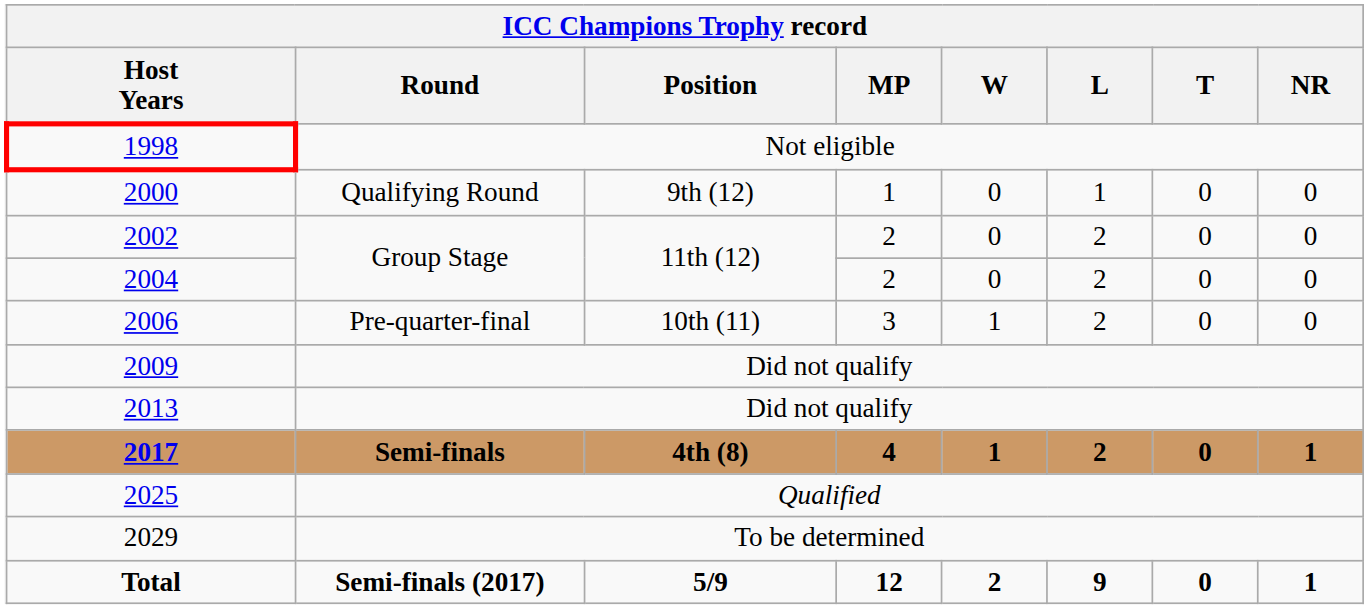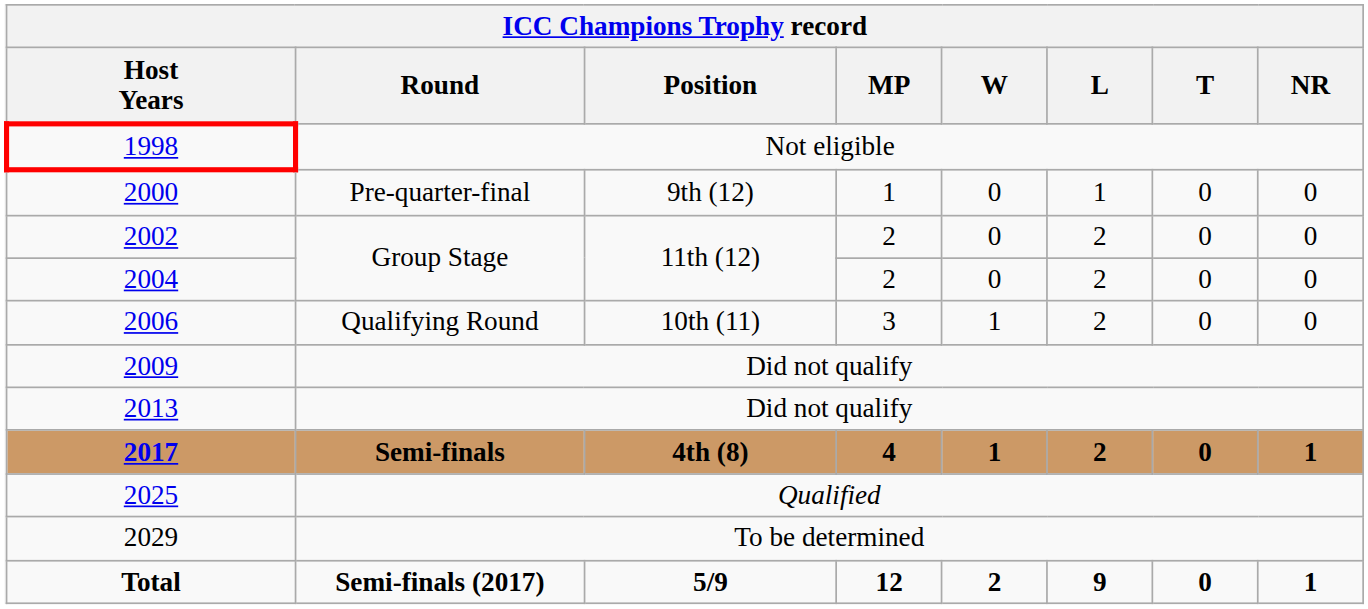 <table class="wikitable" style="text-align: center; width:800px">
 <tr>
 <th colspan="8"><a href='#'>ICC Champions Trophy</a> record</th>
 </tr>
 <tr>
 <th width=150>Host<br>Years</th>
 <th width=150>Round</th>
 <th width=130>Position</th>
 <th width=50>MP</th>
 <th width=50>W</th>
 <th width=50>L</th>
 <th width=50>T</th>
 <th width=50>NR</th>
 </tr>
 <tr>
 <td style="border: 3px solid red"> <a href='#'>1998</a></td>
 <td colspan="7">Not eligible</td>
 </tr>
 <tr>
 <td> <a href='#'>2000</a></td>
-<td>Qualifying Round</td>
+<td>Pre-quarter-final</td>
 <td>9th (12)</td>
 <td>1</td>
 <td>0</td>
 <td>1</td>
 <td>0</td>
 <td>0</td>
 </tr>
 <tr>
 <td> <a href='#'>2002</a></td>
 <td rowspan="2">Group Stage</td>
 <td rowspan="2">11th (12)</td>
 <td>2</td>
 <td>0</td>
 <td>2</td>
 <td>0</td>
 <td>0</td>
 </tr>
 <tr>
 <td> <a href='#'>2004</a></td>
 <td>2</td>
 <td>0</td>
 <td>2</td>
 <td>0</td>
 <td>0</td>
 </tr>
 <tr>
 <td> <a href='#'>2006</a></td>
-<td>Pre-quarter-final</td>
+<td>Qualifying Round</td>
 <td>10th (11)</td>
 <td>3</td>
 <td>1</td>
 <td>2</td>
 <td>0</td>
 <td>0</td>
 </tr>
 <tr>
 <td> <a href='#'>2009</a></td>
 <td colspan="7">Did not qualify</td>
 </tr>
 <tr>
 <td>  <a href='#'>2013</a></td>
 <td colspan="7">Did not qualify</td>
 </tr>
 <tr bgcolor=#c96>
 <td><strong>  <a href='#'>2017</a></strong></td>
 <td><strong>Semi-finals</strong></td>
 <td><strong>4th (8)</strong></td>
 <td><strong>4</strong></td>
 <td><strong>1</strong></td>
 <td><strong>2</strong></td>
 <td><strong>0</strong></td>
 <td><strong>1</strong></td>
 </tr>
 <tr>
 <td>  <a href='#'>2025</a></td>
 <td colspan="7"><em>Qualified</em></td>
 </tr>
 <tr>
 <td> 2029</td>
 <td colspan="7">To be determined</td>
 </tr>
 <tr>
 <td><strong>Total</strong></td>
 <td><strong>Semi-finals (2017)</strong></td>
 <td><strong>5/9</strong></td>
 <td><strong>12</strong></td>
 <td><strong>2</strong></td>
 <td><strong>9</strong></td>
 <td><strong>0</strong></td>
 <td><strong>1</strong></td>
 </tr>
 </table>
